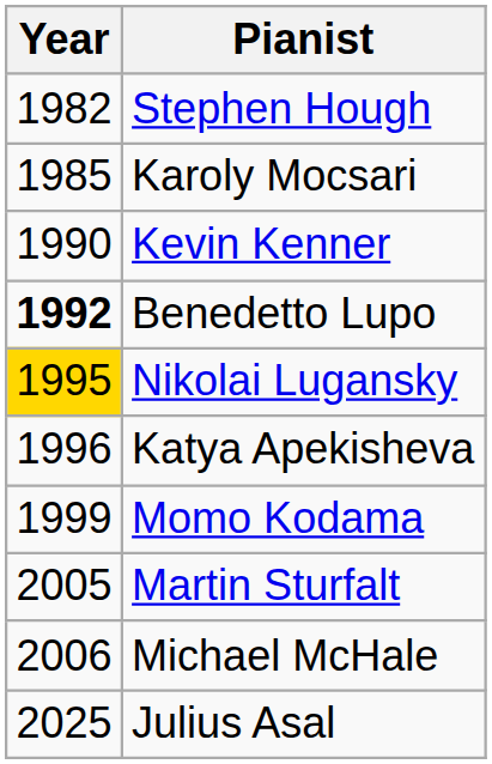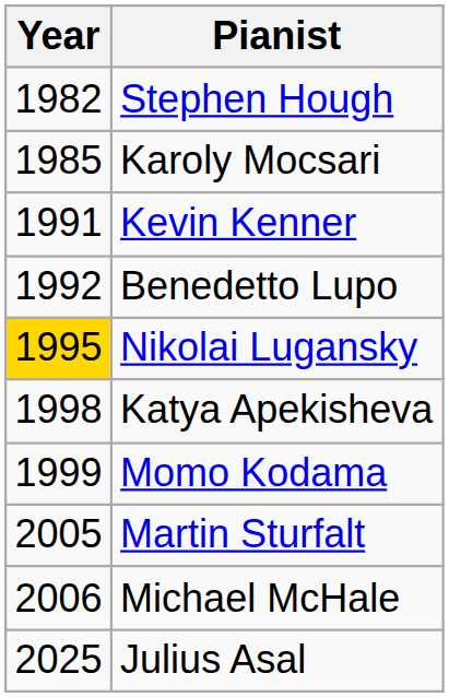 <table class="wikitable">
 <tr>
 <th>Year</th>
 <th>Pianist</th>
 </tr>
 <tr>
 <td>1982</td>
 <td><a href='#'>Stephen Hough</a></td>
 </tr>
 <tr>
 <td>1985</td>
 <td>Karoly Mocsari</td>
 </tr>
 <tr>
-<td>1990</td>
+<td>1991</td>
 <td><a href='#'>Kevin Kenner</a></td>
 </tr>
 <tr>
-<td><strong>1992</strong></td>
+<td>1992</td>
 <td>Benedetto Lupo</td>
 </tr>
 <tr>
 <td style="background: gold;">1995</td>
 <td><a href='#'>Nikolai Lugansky</a></td>
 </tr>
 <tr>
-<td>1996</td>
+<td>1998</td>
 <td>Katya Apekisheva</td>
 </tr>
 <tr>
 <td>1999</td>
 <td><a href='#'>Momo Kodama</a></td>
 </tr>
 <tr>
 <td>2005</td>
 <td><a href='#'>Martin Sturfalt</a></td>
 </tr>
 <tr>
 <td>2006</td>
 <td>Michael McHale</td>
 </tr>
 <tr>
 <td>2025</td>
 <td>Julius Asal</td>
 </tr>
 </table>
